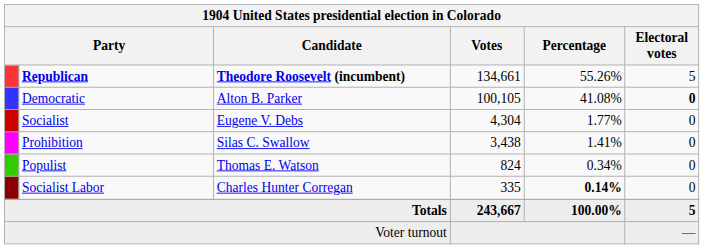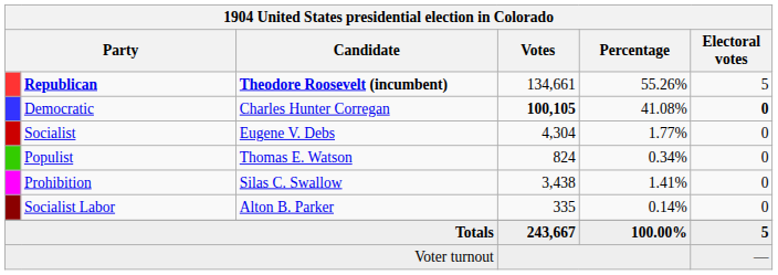 <table class="wikitable" style="font-size: 95%;">
 <tr>
 <th colspan="6">1904 United States presidential election in Colorado</th>
 </tr>
 <tr>
 <th colspan="2" style="width: 15em">Party</th>
 <th style="width: 17em">Candidate</th>
 <th style="width: 5em">Votes</th>
 <th style="width: 7em">Percentage</th>
 <th style="width: 5em">Electoral votes</th>
 </tr>
 <tr>
 <th style="background-color:#FF3333; width: 3px"></th>
 <td style="width: 130px"><strong><a href='#'>Republican</a></strong></td>
 <td><strong><a href='#'>Theodore Roosevelt</a> (incumbent)</strong></td>
 <td align="right">134,661</td>
 <td align="right">55.26%</td>
 <td align="right">5</td>
 </tr>
 <tr>
 <th style="background-color:#3333FF; width: 3px"></th>
 <td style="width: 130px"><a href='#'>Democratic</a></td>
-<td><a href='#'>Alton B. Parker</a></td>
-<td align="right">100,105</td>
+<td><a href='#'>Charles Hunter Corregan</a></td>
+<td align="right"><strong>100,105</strong></td>
 <td align="right">41.08%</td>
 <td align="right"><strong>0</strong></td>
 </tr>
 <tr>
 <th style="background-color:#c00; width: 3px"></th>
 <td style="width: 130px"><a href='#'>Socialist</a></td>
 <td><a href='#'>Eugene V. Debs</a></td>
 <td align="right">4,304</td>
 <td align="right">1.77%</td>
 <td align="right">0</td>
 </tr>
 <tr>
+<th style="background-color:#3c0; width: 3px"></th>
+<td style="width: 130px"><a href='#'>Populist</a></td>
+<td><a href='#'>Thomas E. Watson</a></td>
+<td align="right">824</td>
+<td align="right">0.34%</td>
+<td align="right">0</td>
+</tr>
+<tr>
 <th style="background-color:#FF00FF; width: 3px"></th>
 <td style="width: 130px"><a href='#'>Prohibition</a></td>
 <td><a href='#'>Silas C. Swallow</a></td>
 <td align="right">3,438</td>
 <td align="right">1.41%</td>
 <td align="right">0</td>
 </tr>
 <tr>
-<th style="background-color:#3c0; width: 3px"></th>
-<td style="width: 130px"><a href='#'>Populist</a></td>
-<td><a href='#'>Thomas E. Watson</a></td>
-<td align="right">824</td>
-<td align="right">0.34%</td>
-<td align="right">0</td>
-</tr>
-<tr>
 <th style="background-color:#8B0000; width: 3px"></th>
 <td style="width: 130px"><a href='#'>Socialist Labor</a></td>
-<td><a href='#'>Charles Hunter Corregan</a></td>
+<td><a href='#'>Alton B. Parker</a></td>
 <td align="right">335</td>
-<td align="right"><strong>0.14%</strong></td>
+<td align="right">0.14%</td>
 <td align="right">0</td>
 </tr>
 <tr>
 </tr>
 <tr bgcolor="#EEEEEE">
 <td colspan="3" align="right"><strong>Totals</strong></td>
 <td align="right"><strong>243,667</strong></td>
 <td align="right"><strong>100.00%</strong></td>
 <td align="right"><strong>5</strong></td>
 </tr>
 <tr bgcolor="#EEEEEE">
 <td colspan="3" align="right">Voter turnout</td>
 <td colspan="2" align="right"></td>
 <td align="right">—</td>
 </tr>
 </table>
